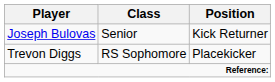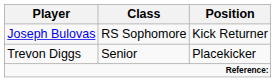 <table class="wikitable">
 <tr>
 <th>Player</th>
 <th>Class</th>
 <th>Position</th>
 </tr>
 <tr>
 <td><a href='#'>Joseph Bulovas</a></td>
-<td>Senior</td>
+<td>RS Sophomore</td>
 <td>Kick Returner</td>
 </tr>
 <tr>
 <td>Trevon Diggs</td>
-<td>RS Sophomore</td>
+<td>Senior</td>
 <td>Placekicker</td>
 </tr>
 <tr>
 <td colspan="3"  style="font-size:8pt; text-align:right;"><strong>Reference:</strong></td>
 </tr>
 </table>
